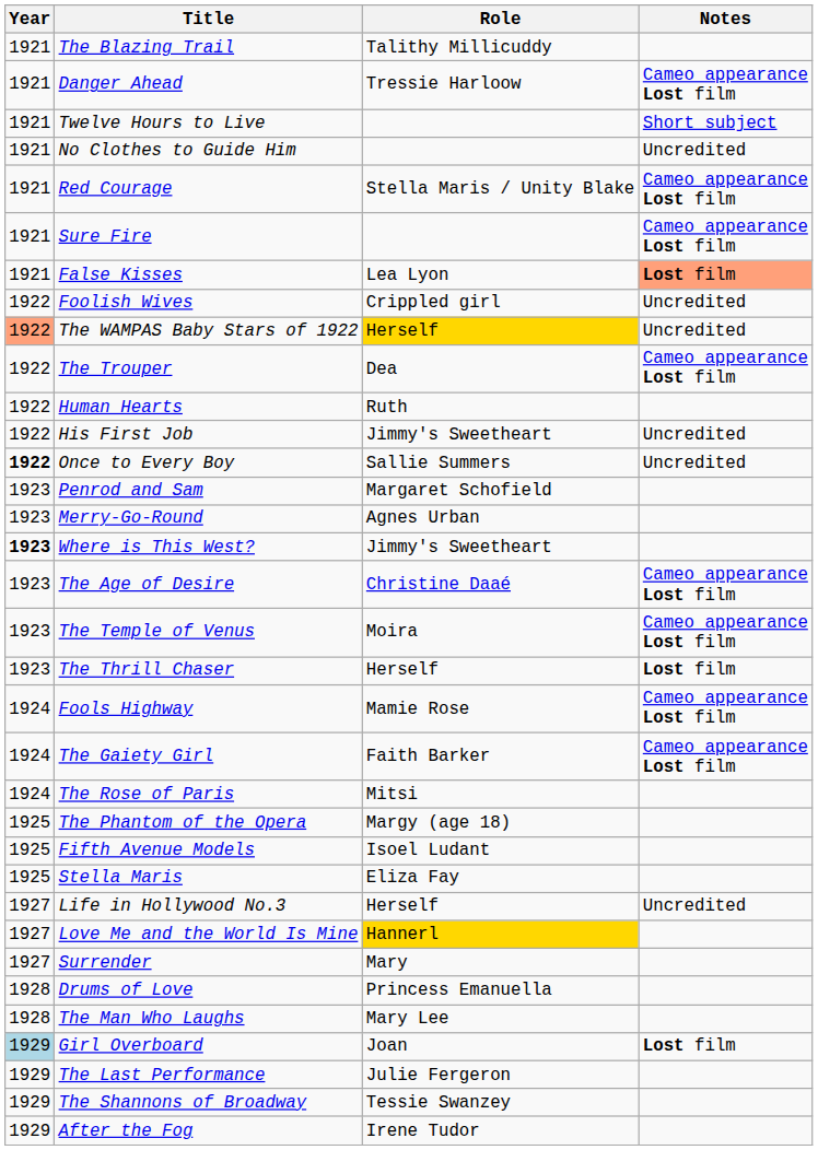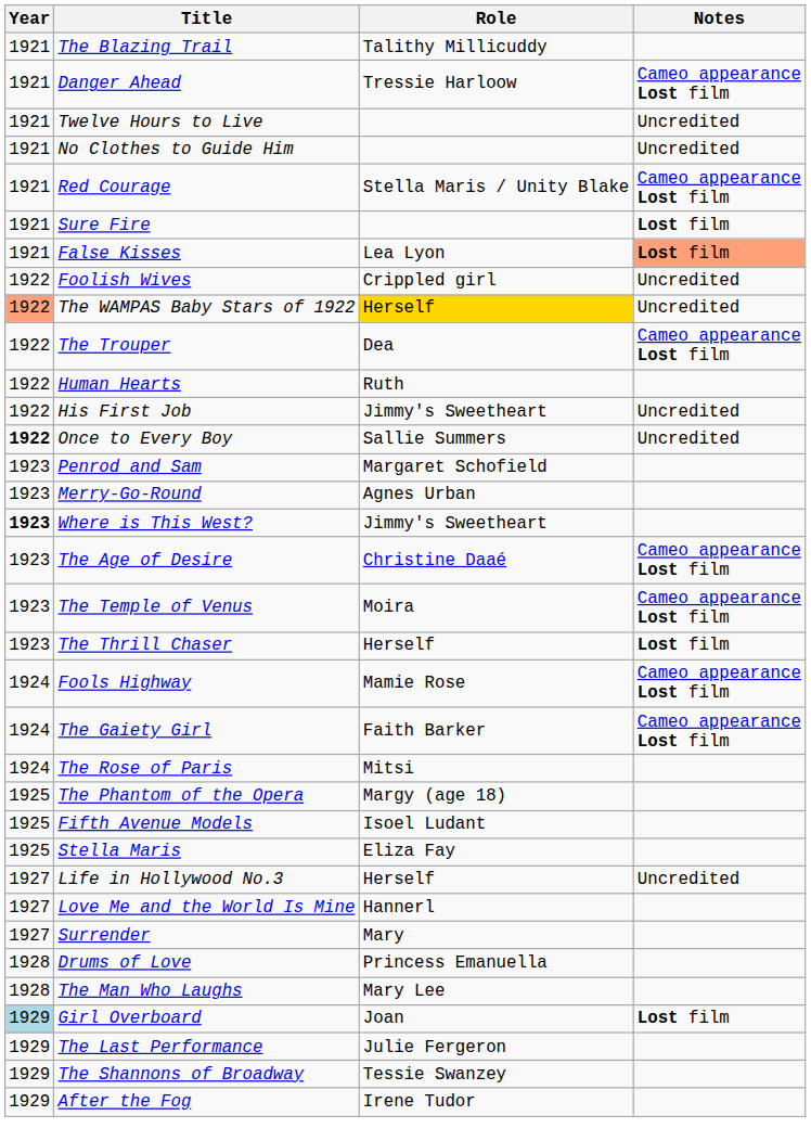 <table class="wikitable sortable">
 <tr>
 <th>Year</th>
 <th>Title</th>
 <th>Role</th>
 <th>Notes</th>
 </tr>
 <tr>
 <td>1921</td>
 <td><em><a href='#'>The Blazing Trail</a></em></td>
 <td>Talithy Millicuddy</td>
 <td></td>
 </tr>
 <tr>
 <td>1921</td>
 <td><em><a href='#'>Danger Ahead</a></em></td>
 <td>Tressie Harloow</td>
 <td><a href='#'>Cameo appearance</a> <br><strong>Lost</strong> film</td>
 </tr>
 <tr>
 <td>1921</td>
 <td><em>Twelve Hours to Live</em></td>
 <td></td>
-<td><a href='#'>Short subject</a></td>
+<td>Uncredited</td>
 </tr>
 <tr>
 <td>1921</td>
 <td><em>No Clothes to Guide Him</em></td>
 <td></td>
 <td>Uncredited</td>
 </tr>
 <tr>
 <td>1921</td>
 <td><em><a href='#'>Red Courage</a></em></td>
 <td>Stella Maris / Unity Blake</td>
 <td><a href='#'>Cameo appearance</a> <br><strong>Lost</strong> film</td>
 </tr>
 <tr>
 <td>1921</td>
 <td><em><a href='#'>Sure Fire</a></em></td>
 <td></td>
-<td><a href='#'>Cameo appearance</a> <br><strong>Lost</strong> film</td>
+<td><strong>Lost</strong> film</td>
 </tr>
 <tr>
 <td>1921</td>
 <td><em><a href='#'>False Kisses</a></em></td>
 <td>Lea Lyon</td>
 <td style="background: lightsalmon;"><strong>Lost</strong> film</td>
 </tr>
 <tr>
 <td>1922</td>
 <td><em><a href='#'>Foolish Wives</a></em></td>
 <td>Crippled girl</td>
 <td>Uncredited</td>
 </tr>
 <tr>
 <td style="background: lightsalmon;">1922</td>
 <td><em>The WAMPAS Baby Stars of 1922</em></td>
 <td style="background: gold;">Herself</td>
 <td>Uncredited</td>
 </tr>
 <tr>
 <td>1922</td>
 <td><em><a href='#'>The Trouper</a></em></td>
 <td>Dea</td>
 <td><a href='#'>Cameo appearance</a> <br><strong>Lost</strong> film</td>
 </tr>
 <tr>
 <td>1922</td>
 <td><em><a href='#'>Human Hearts</a></em></td>
 <td>Ruth</td>
 <td></td>
 </tr>
 <tr>
 <td>1922</td>
 <td><em>His First Job</em></td>
 <td>Jimmy's Sweetheart</td>
 <td>Uncredited</td>
 </tr>
 <tr>
 <td><strong>1922</strong></td>
 <td><em>Once to Every Boy</em></td>
 <td>Sallie Summers</td>
 <td>Uncredited</td>
 </tr>
 <tr>
 <td>1923</td>
 <td><em><a href='#'>Penrod and Sam</a></em></td>
 <td>Margaret Schofield</td>
 <td></td>
 </tr>
 <tr>
 <td>1923</td>
 <td><em><a href='#'>Merry-Go-Round</a></em></td>
 <td>Agnes Urban</td>
 <td></td>
 </tr>
 <tr>
 <td><strong>1923</strong></td>
 <td><em><a href='#'>Where is This West?</a></em></td>
 <td>Jimmy's Sweetheart</td>
 <td></td>
 </tr>
 <tr>
 <td>1923</td>
 <td><em><a href='#'>The Age of Desire</a></em></td>
 <td><a href='#'>Christine Daaé</a></td>
 <td><a href='#'>Cameo appearance</a> <br><strong>Lost</strong> film</td>
 </tr>
 <tr>
 <td>1923</td>
 <td><em><a href='#'>The Temple of Venus</a></em></td>
 <td>Moira</td>
 <td><a href='#'>Cameo appearance</a> <br><strong>Lost</strong> film</td>
 </tr>
 <tr>
 <td>1923</td>
 <td><em><a href='#'>The Thrill Chaser</a></em></td>
 <td>Herself</td>
 <td><strong>Lost</strong> film</td>
 </tr>
 <tr>
 <td>1924</td>
 <td><em><a href='#'>Fools Highway</a></em></td>
 <td>Mamie Rose</td>
 <td><a href='#'>Cameo appearance</a> <br><strong>Lost</strong> film</td>
 </tr>
 <tr>
 <td>1924</td>
 <td><em><a href='#'>The Gaiety Girl</a></em></td>
 <td>Faith Barker</td>
 <td><a href='#'>Cameo appearance</a> <br><strong>Lost</strong> film</td>
 </tr>
 <tr>
 <td>1924</td>
 <td><em><a href='#'>The Rose of Paris</a></em></td>
 <td>Mitsi</td>
 <td></td>
 </tr>
 <tr>
 <td>1925</td>
 <td><em><a href='#'>The Phantom of the Opera</a></em></td>
 <td>Margy (age 18)</td>
 <td></td>
 </tr>
 <tr>
 <td>1925</td>
 <td><em><a href='#'>Fifth Avenue Models</a></em></td>
 <td>Isoel Ludant</td>
 <td></td>
 </tr>
 <tr>
 <td>1925</td>
 <td><em><a href='#'>Stella Maris</a></em></td>
 <td>Eliza Fay</td>
 <td></td>
 </tr>
 <tr>
 <td>1927</td>
 <td><em>Life in Hollywood No.3</em></td>
 <td>Herself</td>
 <td>Uncredited</td>
 </tr>
 <tr>
 <td>1927</td>
 <td><em><a href='#'>Love Me and the World Is Mine</a></em></td>
-<td style="background: gold;">Hannerl</td>
+<td>Hannerl</td>
 <td></td>
 </tr>
 <tr>
 <td>1927</td>
 <td><em><a href='#'>Surrender</a></em></td>
 <td>Mary</td>
 <td></td>
 </tr>
 <tr>
 <td>1928</td>
 <td><em><a href='#'>Drums of Love</a></em></td>
 <td>Princess Emanuella</td>
 <td></td>
 </tr>
 <tr>
 <td>1928</td>
 <td><em><a href='#'>The Man Who Laughs</a></em></td>
 <td>Mary Lee</td>
 <td></td>
 </tr>
 <tr>
 <td style="background: lightblue;">1929</td>
 <td><em><a href='#'>Girl Overboard</a></em></td>
 <td>Joan</td>
 <td><strong>Lost</strong> film</td>
 </tr>
 <tr>
 <td>1929</td>
 <td><em><a href='#'>The Last Performance</a></em></td>
 <td>Julie Fergeron</td>
 <td></td>
 </tr>
 <tr>
 <td>1929</td>
 <td><em><a href='#'>The Shannons of Broadway</a></em></td>
 <td>Tessie Swanzey</td>
 <td></td>
 </tr>
 <tr>
 <td>1929</td>
 <td><em><a href='#'>After the Fog</a></em></td>
 <td>Irene Tudor</td>
 <td></td>
 </tr>
 </table>
